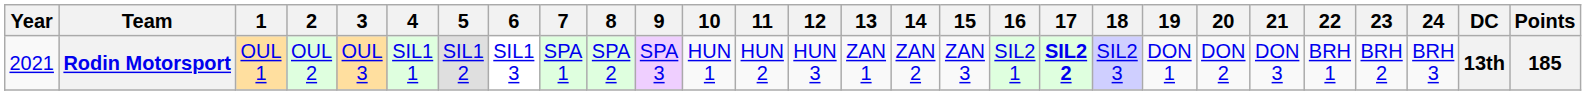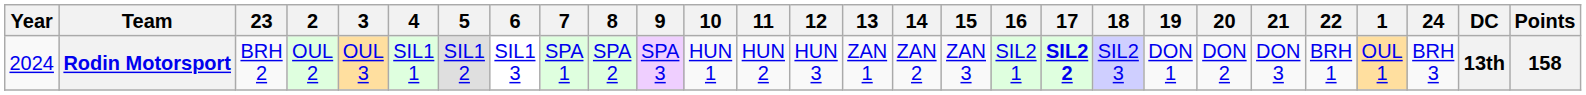 <table class="wikitable" style="text-align:center; font-size:85%;">
 <tr>
 <th>Year</th>
 <th>Team</th>
-<th>1</th>
+<th>23</th>
 <th>2</th>
 <th>3</th>
 <th>4</th>
 <th>5</th>
 <th>6</th>
 <th>7</th>
 <th>8</th>
 <th>9</th>
 <th>10</th>
 <th>11</th>
 <th>12</th>
 <th>13</th>
 <th>14</th>
 <th>15</th>
 <th>16</th>
 <th>17</th>
 <th>18</th>
 <th>19</th>
 <th>20</th>
 <th>21</th>
 <th>22</th>
-<th>23</th>
+<th>1</th>
 <th>24</th>
 <th>DC</th>
 <th>Points</th>
 </tr>
 <tr>
-<td><a href='#'>2021</a></td>
+<td><a href='#'>2024</a></td>
 <th nowrap><a href='#'>Rodin Motorsport</a></th>
-<td style="background:#FFDF9F;"><a href='#'>OUL<br>1</a><br></td>
+<td><a href='#'>BRH<br>2</a></td>
 <td style="background:#DFFFDF;"><a href='#'>OUL<br>2</a><br></td>
 <td style="background:#FFDF9F;"><a href='#'>OUL<br>3</a><br></td>
 <td style="background:#DFFFDF;"><a href='#'>SIL1<br>1</a><br></td>
 <td style="background:#DFDFDF;"><a href='#'>SIL1<br>2</a><br></td>
 <td style="background:#FFFFFF;"><a href='#'>SIL1<br>3</a><br></td>
 <td style="background:#DFFFDF;"><a href='#'>SPA<br>1</a><br></td>
 <td style="background:#DFFFDF;"><a href='#'>SPA<br>2</a><br></td>
 <td style="background:#EFCFFF;"><a href='#'>SPA<br>3</a><br></td>
 <td><a href='#'>HUN<br>1</a></td>
 <td><a href='#'>HUN<br>2</a></td>
 <td><a href='#'>HUN<br>3</a></td>
 <td><a href='#'>ZAN<br>1</a></td>
 <td><a href='#'>ZAN<br>2</a></td>
 <td><a href='#'>ZAN<br>3</a></td>
 <td style="background:#DFFFDF;"><a href='#'>SIL2<br>1</a><br></td>
 <td style="background:#DFFFDF;"><strong><a href='#'>SIL2<br>2</a><br></strong></td>
 <td style="background:#CFCFFF;"><a href='#'>SIL2<br>3</a><br></td>
 <td><a href='#'>DON<br>1</a></td>
 <td><a href='#'>DON<br>2</a></td>
 <td><a href='#'>DON<br>3</a></td>
 <td><a href='#'>BRH<br>1</a></td>
-<td><a href='#'>BRH<br>2</a></td>
+<td style="background:#FFDF9F;"><a href='#'>OUL<br>1</a><br></td>
 <td><a href='#'>BRH<br>3</a></td>
 <th>13th</th>
-<th>185</th>
+<th>158</th>
 </tr>
 </table>
